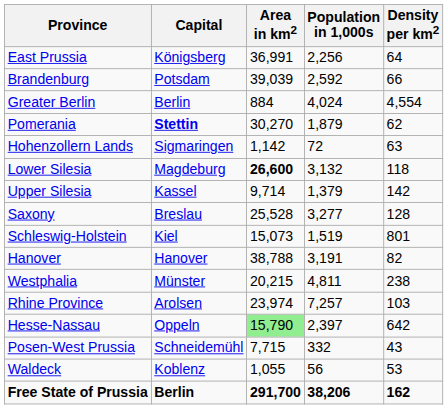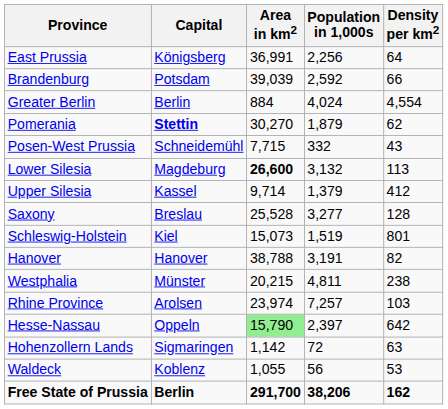 <table class="wikitable sortable floatright">
 <tr>
 <th>Province</th>
 <th>Capital</th>
 <th>Area<br>in km<sup>2</sup></th>
 <th>Population<br>in 1,000s</th>
 <th>Density<br>per km<sup>2</sup></th>
 </tr>
 <tr>
 <td><a href='#'>East Prussia</a></td>
 <td><a href='#'>Königsberg</a></td>
 <td>36,991</td>
 <td>2,256</td>
 <td>64</td>
 </tr>
 <tr>
 <td><a href='#'>Brandenburg</a></td>
 <td><a href='#'>Potsdam</a></td>
 <td>39,039</td>
 <td>2,592</td>
 <td>66</td>
 </tr>
 <tr>
 <td><a href='#'>Greater Berlin</a></td>
 <td><a href='#'>Berlin</a></td>
 <td>884</td>
 <td>4,024</td>
 <td>4,554</td>
 </tr>
 <tr>
 <td><a href='#'>Pomerania</a></td>
 <td><strong><a href='#'>Stettin</a></strong></td>
 <td>30,270</td>
 <td>1,879</td>
 <td>62</td>
 </tr>
 <tr>
-<td><a href='#'>Hohenzollern Lands</a></td>
-<td><a href='#'>Sigmaringen</a></td>
-<td>1,142</td>
-<td>72</td>
-<td>63</td>
+<td><a href='#'>Posen-West Prussia</a></td>
+<td><a href='#'>Schneidemühl</a></td>
+<td>7,715</td>
+<td>332</td>
+<td>43</td>
 </tr>
 <tr>
 <td><a href='#'>Lower Silesia</a></td>
 <td><a href='#'>Magdeburg</a></td>
 <td><strong>26,600</strong></td>
 <td>3,132</td>
-<td>118</td>
+<td>113</td>
 </tr>
 <tr>
 <td><a href='#'>Upper Silesia</a></td>
 <td><a href='#'>Kassel</a></td>
 <td>9,714</td>
 <td>1,379</td>
-<td>142</td>
+<td>412</td>
 </tr>
 <tr>
 <td><a href='#'>Saxony</a></td>
 <td><a href='#'>Breslau</a></td>
 <td>25,528</td>
 <td>3,277</td>
 <td>128</td>
 </tr>
 <tr>
 <td><a href='#'>Schleswig-Holstein</a></td>
 <td><a href='#'>Kiel</a></td>
 <td>15,073</td>
 <td>1,519</td>
 <td>801</td>
 </tr>
 <tr>
 <td><a href='#'>Hanover</a></td>
 <td><a href='#'>Hanover</a></td>
 <td>38,788</td>
 <td>3,191</td>
 <td>82</td>
 </tr>
 <tr>
 <td><a href='#'>Westphalia</a></td>
 <td><a href='#'>Münster</a></td>
 <td>20,215</td>
 <td>4,811</td>
 <td>238</td>
 </tr>
 <tr>
 <td><a href='#'>Rhine Province</a></td>
 <td><a href='#'>Arolsen</a></td>
 <td>23,974</td>
 <td>7,257</td>
 <td>103</td>
 </tr>
 <tr>
 <td><a href='#'>Hesse-Nassau</a></td>
 <td><a href='#'>Oppeln</a></td>
 <td style="background: lightgreen;">15,790</td>
 <td>2,397</td>
 <td>642</td>
 </tr>
 <tr>
-<td><a href='#'>Posen-West Prussia</a></td>
-<td><a href='#'>Schneidemühl</a></td>
-<td>7,715</td>
-<td>332</td>
-<td>43</td>
+<td><a href='#'>Hohenzollern Lands</a></td>
+<td><a href='#'>Sigmaringen</a></td>
+<td>1,142</td>
+<td>72</td>
+<td>63</td>
 </tr>
 <tr>
 <td><a href='#'>Waldeck</a></td>
 <td><a href='#'>Koblenz</a></td>
 <td>1,055</td>
 <td>56</td>
 <td>53</td>
 </tr>
 <tr class="sortbottom">
 <td><strong>Free State of Prussia</strong></td>
 <td><strong>Berlin</strong></td>
 <td><strong>291,700</strong></td>
 <td><strong>38,206</strong></td>
 <td><strong>162</strong></td>
 </tr>
 </table>
